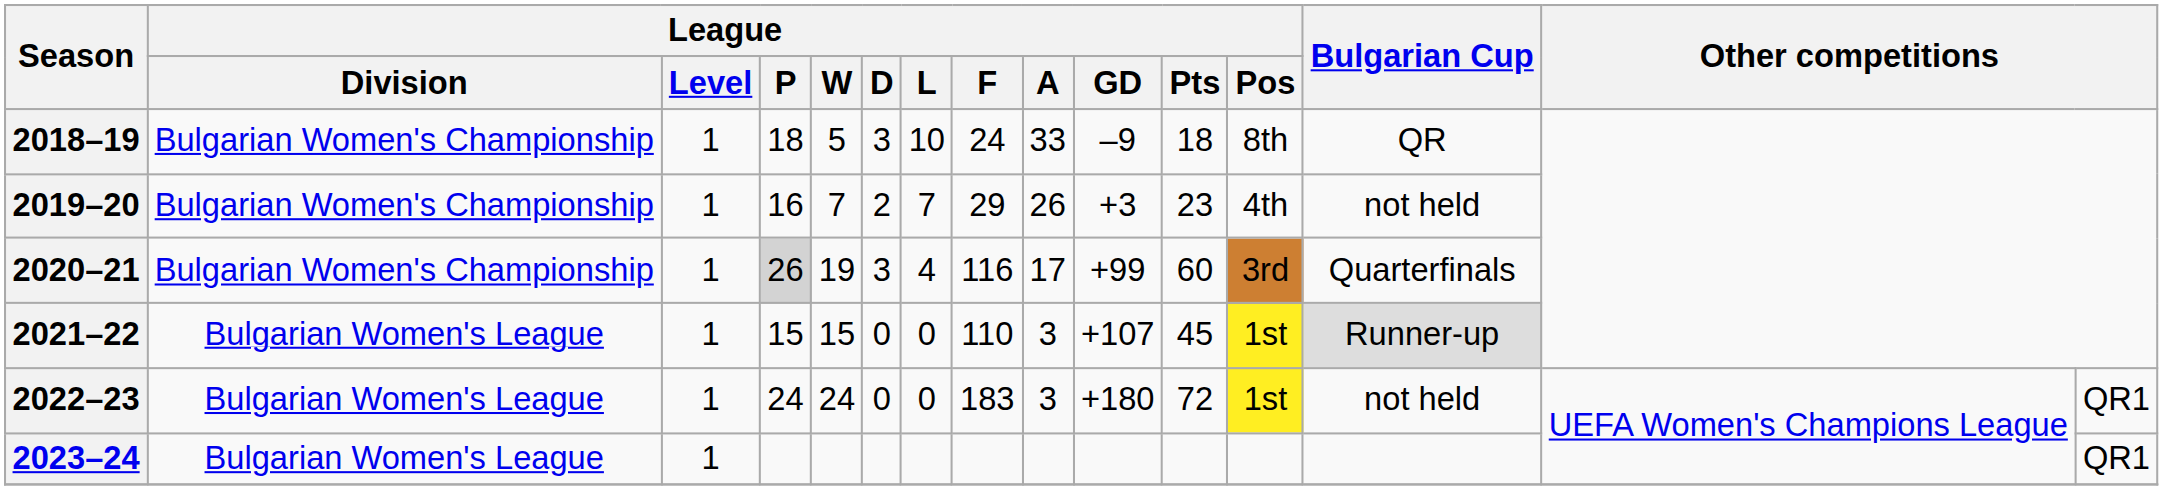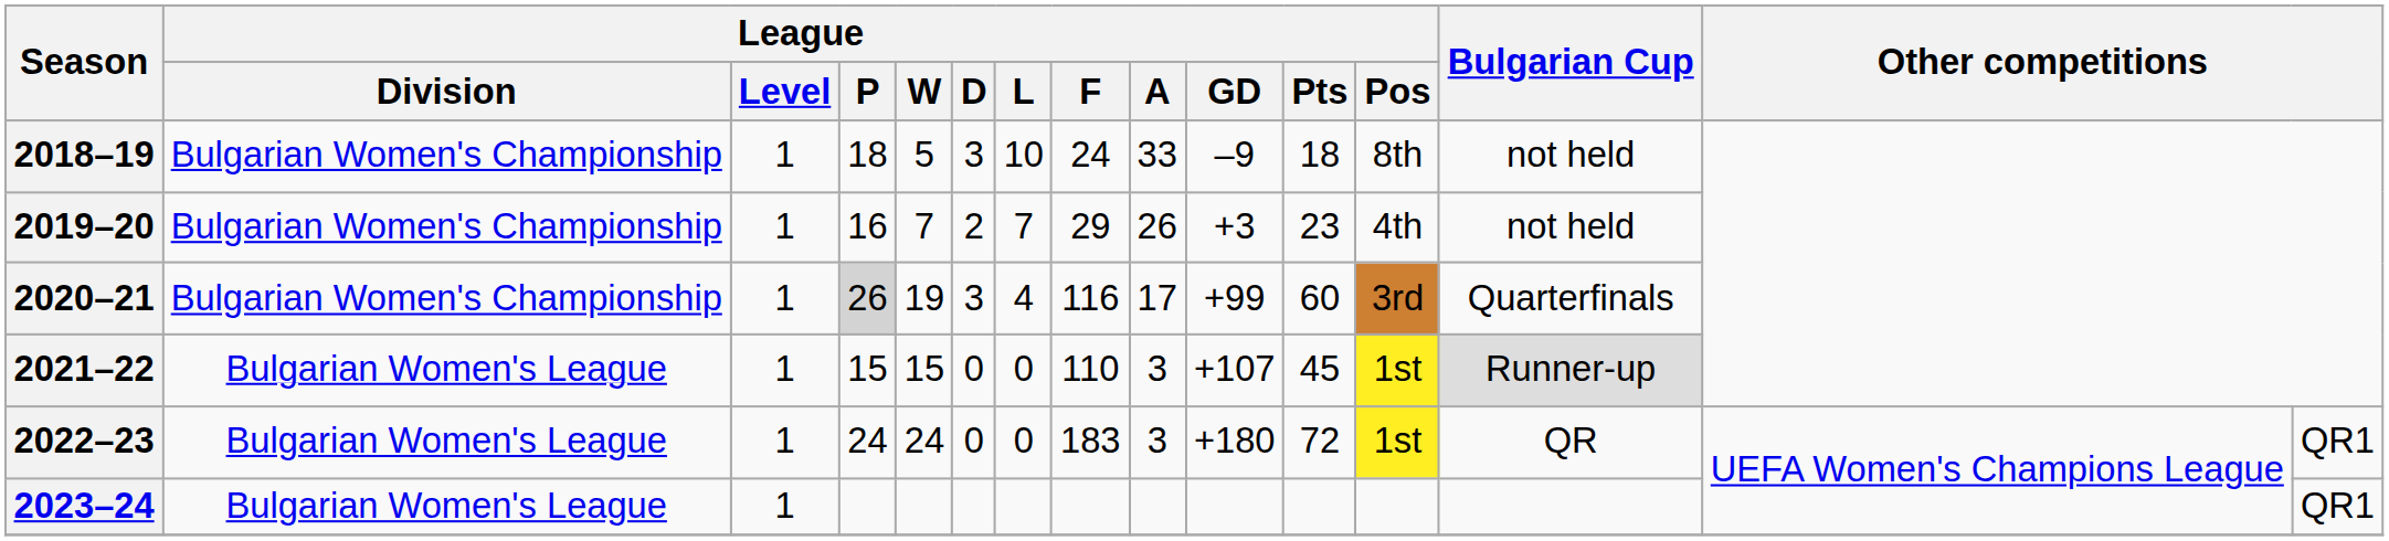 <table class="wikitable plainrowheaders sortable" style="text-align: center">
 <tr>
 <th rowspan=2>Season</th>
 <th colspan=11>League</th>
 <th rowspan=2><a href='#'>Bulgarian Cup</a><br></th>
 <th rowspan=2 colspan=2>Other competitions</th>
 </tr>
 <tr>
 <th scope=col>Division</th>
 <th scope=col><a href='#'>Level</a></th>
 <th scope=col>P</th>
 <th scope=col>W</th>
 <th scope=col>D</th>
 <th scope=col>L</th>
 <th scope=col>F</th>
 <th scope=col>A</th>
 <th scope=col>GD</th>
 <th scope=col>Pts</th>
 <th scope=col data-sort-type="number">Pos</th>
 </tr>
 <tr>
 <th scope=row rowspan=1>2018–19</th>
 <td rowspan=1><a href='#'>Bulgarian Women's Championship</a></td>
 <td rowspan=1>1</td>
 <td rowspan=1>18</td>
 <td rowspan=1>5</td>
 <td rowspan=1>3</td>
 <td rowspan=1>10</td>
 <td rowspan=1>24</td>
 <td rowspan=1>33</td>
 <td rowspan=1>–9</td>
 <td rowspan=1>18</td>
 <td rowspan=1 style="background-color:; padding:0.4em;">8th</td>
-<td rowspan=1>QR</td>
+<td rowspan=1>not held</td>
 </tr>
 <tr>
 <th scope=row rowspan=1>2019–20</th>
 <td rowspan=1><a href='#'>Bulgarian Women's Championship</a></td>
 <td rowspan=1>1</td>
 <td rowspan=1>16</td>
 <td rowspan=1>7</td>
 <td rowspan=1>2</td>
 <td rowspan=1>7</td>
 <td rowspan=1>29</td>
 <td rowspan=1>26</td>
 <td rowspan=1>+3</td>
 <td rowspan=1>23</td>
 <td rowspan=1 style="background-color:; padding:0.4em;">4th</td>
 <td rowspan=1>not held</td>
 </tr>
 <tr>
 <th scope=row rowspan=1>2020–21</th>
 <td rowspan=1><a href='#'>Bulgarian Women's Championship</a></td>
 <td rowspan=1>1</td>
 <td rowspan=1 style="background: lightgrey;">26</td>
 <td rowspan=1>19</td>
 <td rowspan=1>3</td>
 <td rowspan=1>4</td>
 <td rowspan=1>116</td>
 <td rowspan=1>17</td>
 <td rowspan=1>+99</td>
 <td rowspan=1>60</td>
 <td rowspan=1 style="background-color:#CD7F32; padding:0.4em;">3rd</td>
 <td rowspan=1>Quarterfinals</td>
 </tr>
 <tr>
 <th scope=row rowspan=1>2021–22</th>
 <td rowspan=1><a href='#'>Bulgarian Women's League</a></td>
 <td rowspan=1>1</td>
 <td rowspan=1>15</td>
 <td rowspan=1>15</td>
 <td rowspan=1>0</td>
 <td rowspan=1>0</td>
 <td rowspan=1>110</td>
 <td rowspan=1>3</td>
 <td rowspan=1>+107</td>
 <td rowspan=1>45</td>
 <td rowspan=1 style="background-color:#FE2; padding:0.4em;">1st</td>
 <td style="background-color:#DDD;padding:0.4em">Runner-up</td>
 </tr>
 <tr>
 <th scope=row rowspan=1>2022–23</th>
 <td rowspan=1><a href='#'>Bulgarian Women's League</a></td>
 <td rowspan=1>1</td>
 <td rowspan=1>24</td>
 <td rowspan=1>24</td>
 <td rowspan=1>0</td>
 <td rowspan=1>0</td>
 <td rowspan=1>183</td>
 <td rowspan=1>3</td>
 <td rowspan=1>+180</td>
 <td rowspan=1>72</td>
 <td rowspan=1 style="background-color:#FE2; padding:0.4em;">1st</td>
-<td rowspan=1>not held</td>
+<td rowspan=1>QR</td>
 <td rowspan=2><a href='#'>UEFA Women's Champions League</a></td>
 <td rowspan=1>QR1</td>
 </tr>
 <tr>
 <th scope=row rowspan=1><a href='#'>2023–24</a></th>
 <td rowspan=1><a href='#'>Bulgarian Women's League</a></td>
 <td rowspan=1>1</td>
 <td rowspan=1></td>
 <td rowspan=1></td>
 <td rowspan=1></td>
 <td rowspan=1></td>
 <td rowspan=1></td>
 <td rowspan=1></td>
 <td rowspan=1></td>
 <td rowspan=1></td>
 <td rowspan=1></td>
 <td rowspan=1></td>
 <td rowspan=1>QR1</td>
 </tr>
 <tr>
 </tr>
 </table>
